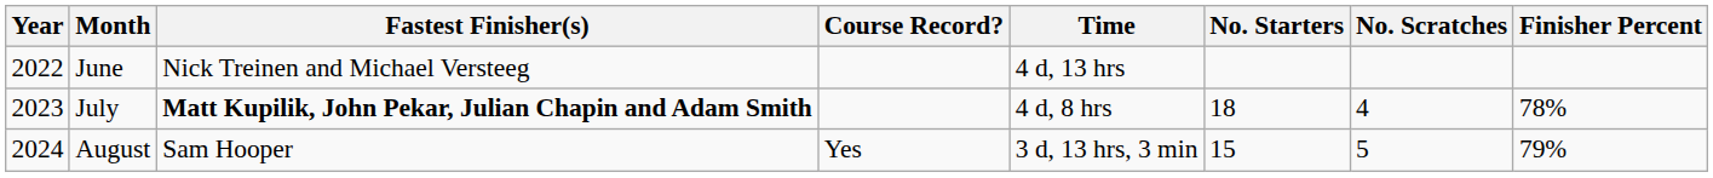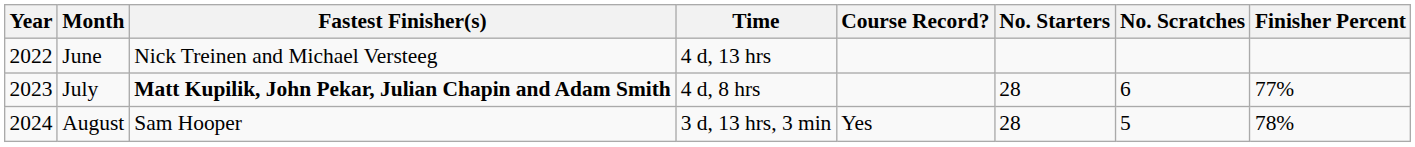 <table class="wikitable">
 <tr>
 <th>Year</th>
 <th>Month</th>
 <th>Fastest Finisher(s)</th>
+<th>Time</th>
 <th>Course Record?</th>
-<th>Time</th>
 <th>No. Starters</th>
 <th>No. Scratches</th>
 <th>Finisher Percent</th>
 </tr>
 <tr>
 <td>2022</td>
 <td>June</td>
 <td>Nick Treinen and Michael Versteeg</td>
+<td>4 d, 13 hrs</td>
 <td></td>
-<td>4 d, 13 hrs</td>
 <td></td>
 <td></td>
 <td></td>
 </tr>
 <tr>
 <td>2023</td>
 <td>July</td>
 <td><strong>Matt Kupilik, John Pekar, Julian Chapin and Adam Smith</strong></td>
+<td>4 d, 8 hrs</td>
 <td></td>
-<td>4 d, 8 hrs</td>
-<td>18</td>
-<td>4</td>
-<td>78%</td>
+<td>28</td>
+<td>6</td>
+<td>77%</td>
 </tr>
 <tr>
 <td>2024</td>
 <td>August</td>
 <td>Sam Hooper</td>
+<td>3 d, 13 hrs, 3 min</td>
 <td>Yes</td>
-<td>3 d, 13 hrs, 3 min</td>
-<td>15</td>
+<td>28</td>
 <td>5</td>
-<td>79%</td>
+<td>78%</td>
 </tr>
 </table>
